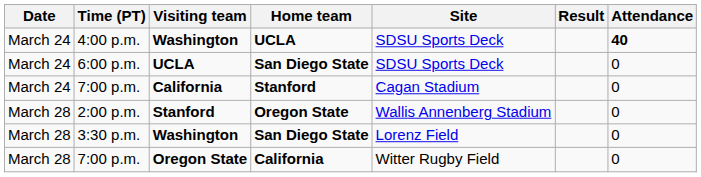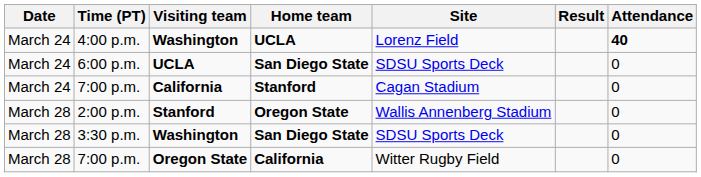 <table class="wikitable">
 <tr>
 <th>Date</th>
 <th>Time (PT)</th>
 <th>Visiting team</th>
 <th>Home team</th>
 <th>Site</th>
 <th>Result</th>
 <th>Attendance</th>
 </tr>
 <tr>
 <td>March 24</td>
 <td>4:00 p.m.</td>
 <td><strong>Washington</strong></td>
 <td><strong>UCLA</strong></td>
-<td><a href='#'>SDSU Sports Deck</a></td>
+<td><a href='#'>Lorenz Field</a></td>
 <td></td>
 <td><strong>40</strong></td>
 </tr>
 <tr>
 <td>March 24</td>
 <td>6:00 p.m.</td>
 <td><strong>UCLA</strong></td>
 <td><strong>San Diego State</strong></td>
 <td><a href='#'>SDSU Sports Deck</a></td>
 <td></td>
 <td>0</td>
 </tr>
 <tr>
 <td>March 24</td>
 <td>7:00 p.m.</td>
 <td><strong>California</strong></td>
 <td><strong>Stanford</strong></td>
 <td><a href='#'>Cagan Stadium</a></td>
 <td></td>
 <td>0</td>
 </tr>
 <tr>
 <td>March 28</td>
 <td>2:00 p.m.</td>
 <td><strong>Stanford</strong></td>
 <td><strong>Oregon State</strong></td>
 <td><a href='#'>Wallis Annenberg Stadium</a></td>
 <td></td>
 <td>0</td>
 </tr>
 <tr>
 <td>March 28</td>
 <td>3:30 p.m.</td>
 <td><strong>Washington</strong></td>
 <td><strong>San Diego State</strong></td>
-<td><a href='#'>Lorenz Field</a></td>
+<td><a href='#'>SDSU Sports Deck</a></td>
 <td></td>
 <td>0</td>
 </tr>
 <tr>
 <td>March 28</td>
 <td>7:00 p.m.</td>
 <td><strong>Oregon State</strong></td>
 <td><strong>California</strong></td>
 <td>Witter Rugby Field</td>
 <td></td>
 <td>0</td>
 </tr>
 </table>
